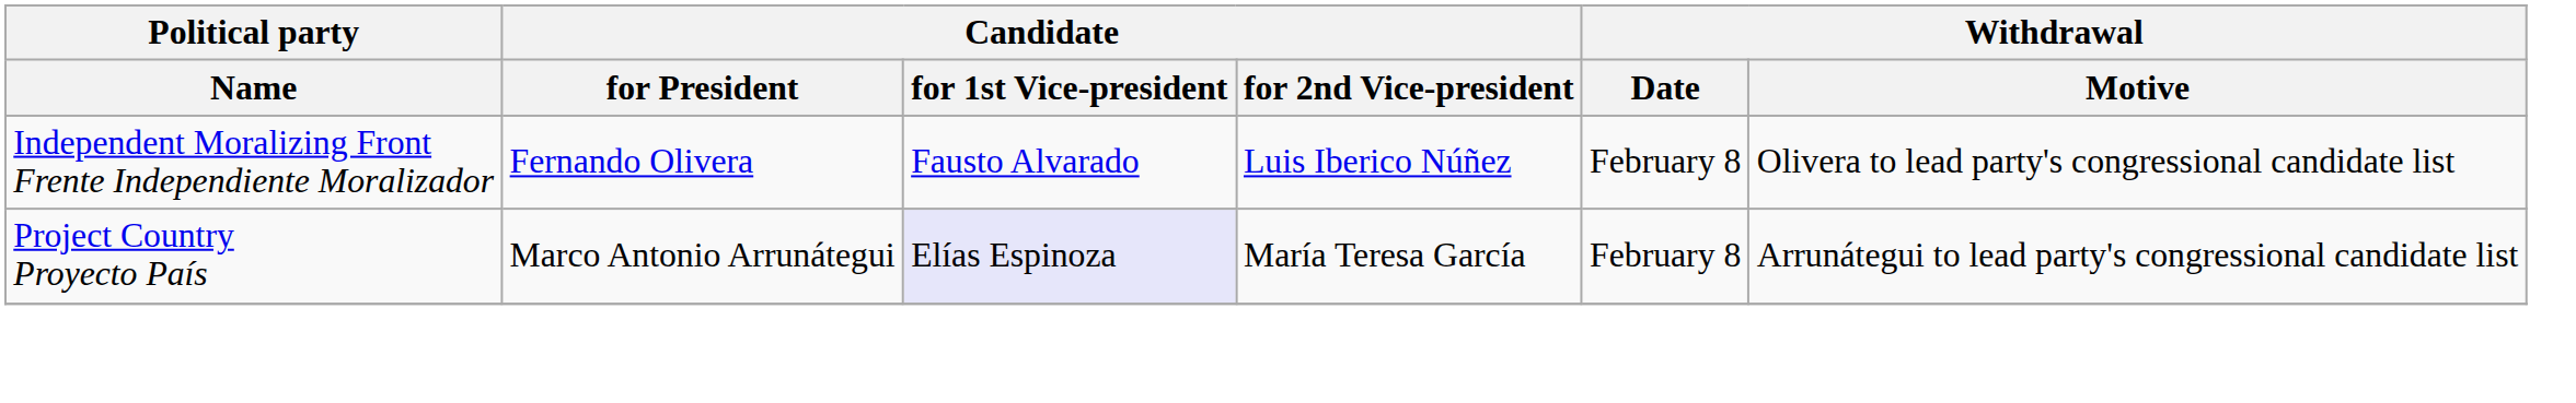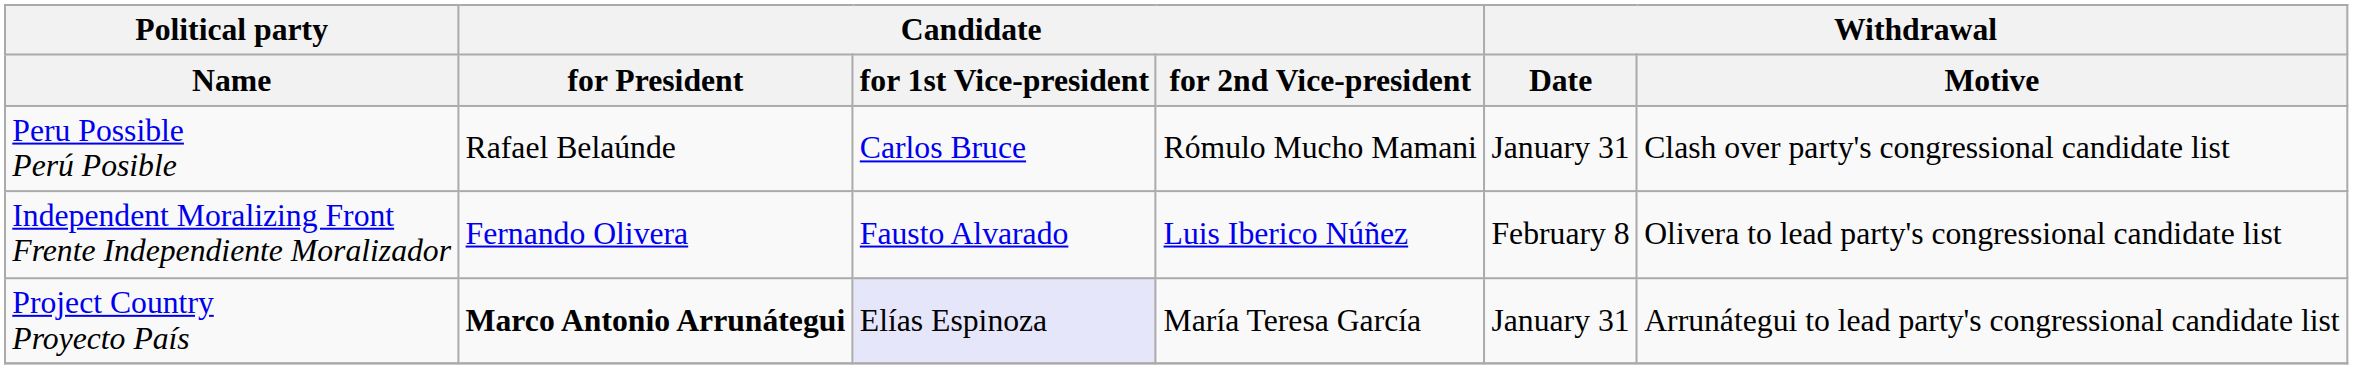 <table class="wikitable">
 <tr style="background-color:#DDDDDD;">
 <th colspan=1>Political party</th>
 <th colspan=3>Candidate</th>
 <th colspan=2>Withdrawal</th>
 </tr>
 <tr style="background-color:#EEEEEE;">
 <th>Name</th>
 <th>for President</th>
 <th>for 1st Vice-president</th>
 <th>for 2nd Vice-president</th>
 <th>Date</th>
 <th>Motive</th>
 </tr>
 <tr>
+<td><a href='#'>Peru Possible</a><br><em>Perú Posible</em></td>
+<td>Rafael Belaúnde</td>
+<td><a href='#'>Carlos Bruce</a></td>
+<td>Rómulo Mucho Mamani</td>
+<td>January 31</td>
+<td>Clash over party's congressional candidate list</td>
+</tr>
+<tr>
 <td><a href='#'>Independent Moralizing Front</a><br><em>Frente Independiente Moralizador</em></td>
 <td><a href='#'>Fernando Olivera</a></td>
 <td><a href='#'>Fausto Alvarado</a></td>
 <td><a href='#'>Luis Iberico Núñez</a></td>
 <td>February 8</td>
 <td>Olivera to lead party's congressional candidate list</td>
 </tr>
 <tr>
 <td><a href='#'>Project Country</a><br><em>Proyecto País</em></td>
-<td>Marco Antonio Arrunátegui</td>
+<td><strong>Marco Antonio Arrunátegui</strong></td>
 <td style="background: lavender;">Elías Espinoza</td>
 <td>María Teresa García</td>
-<td>February 8</td>
+<td>January 31</td>
 <td>Arrunátegui to lead party's congressional candidate list</td>
 </tr>
 <tr>
 </tr>
 </table>
